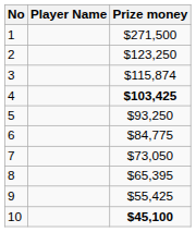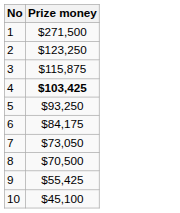 <table class="wikitable">
 <tr>
 <th>No</th>
-<th>Player Name</th>
 <th>Prize money</th>
 </tr>
 <tr>
 <td>1</td>
-<td></td>
 <td align="center">$271,500</td>
 </tr>
 <tr>
 <td>2</td>
-<td></td>
 <td align="center">$123,250</td>
 </tr>
 <tr>
 <td>3</td>
-<td></td>
-<td align="center">$115,874</td>
+<td align="center">$115,875</td>
 </tr>
 <tr>
 <td>4</td>
-<td></td>
 <td align="center"><strong>$103,425</strong></td>
 </tr>
 <tr>
 <td>5</td>
-<td></td>
 <td align="center">$93,250</td>
 </tr>
 <tr>
 <td>6</td>
-<td></td>
-<td align="center">$84,775</td>
+<td align="center">$84,175</td>
 </tr>
 <tr>
 <td>7</td>
-<td></td>
 <td align="center">$73,050</td>
 </tr>
 <tr>
 <td>8</td>
-<td></td>
-<td align="center">$65,395</td>
+<td align="center">$70,500</td>
 </tr>
 <tr>
 <td>9</td>
-<td></td>
 <td align="center">$55,425</td>
 </tr>
 <tr>
 <td>10</td>
-<td></td>
-<td align="center"><strong>$45,100</strong></td>
+<td align="center">$45,100</td>
 </tr>
 </table>
